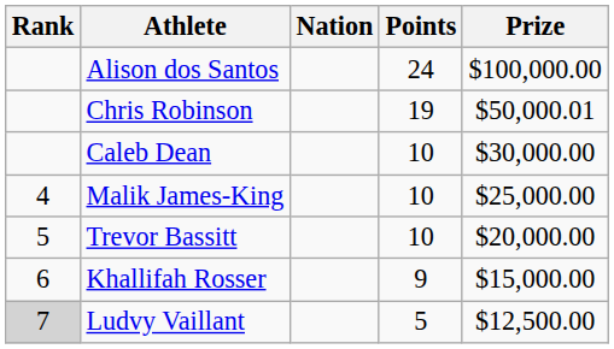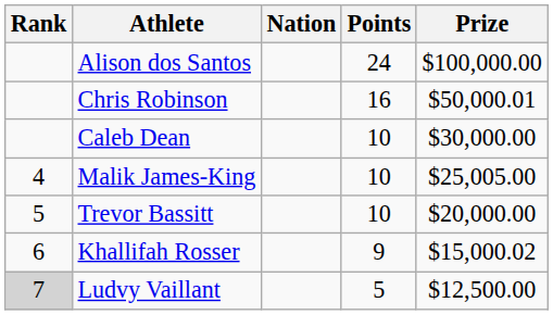 <table class="wikitable mw-datatable sortable" style="text-align:center;">
 <tr>
 <th scope="col" style="width: 10px;">Rank</th>
 <th scope="col">Athlete</th>
 <th scope="col">Nation</th>
 <th scope="col">Points</th>
 <th scope="col">Prize</th>
 </tr>
 <tr>
 <td></td>
 <td align=left><a href='#'>Alison dos Santos</a> </td>
 <td align=left></td>
 <td>24</td>
 <td>$100,000.00</td>
 </tr>
 <tr>
 <td></td>
 <td align=left><a href='#'>Chris Robinson</a> </td>
 <td align=left></td>
-<td>19</td>
+<td>16</td>
 <td>$50,000.01</td>
 </tr>
 <tr>
 <td></td>
 <td align=left><a href='#'>Caleb Dean</a> </td>
 <td align=left></td>
 <td>10</td>
 <td>$30,000.00</td>
 </tr>
 <tr>
 <td>4</td>
 <td align=left><a href='#'>Malik James-King</a> </td>
 <td align=left></td>
 <td>10</td>
-<td>$25,000.00</td>
+<td>$25,005.00</td>
 </tr>
 <tr>
 <td>5</td>
 <td align=left><a href='#'>Trevor Bassitt</a> </td>
 <td align=left></td>
 <td>10</td>
 <td>$20,000.00</td>
 </tr>
 <tr>
 <td>6</td>
 <td align=left><a href='#'>Khallifah Rosser</a> </td>
 <td align=left></td>
 <td>9</td>
-<td>$15,000.00</td>
+<td>$15,000.02</td>
 </tr>
 <tr>
 <td style="background: lightgrey;">7</td>
 <td align=left><a href='#'>Ludvy Vaillant</a> </td>
 <td align=left></td>
 <td>5</td>
 <td>$12,500.00</td>
 </tr>
 </table>
